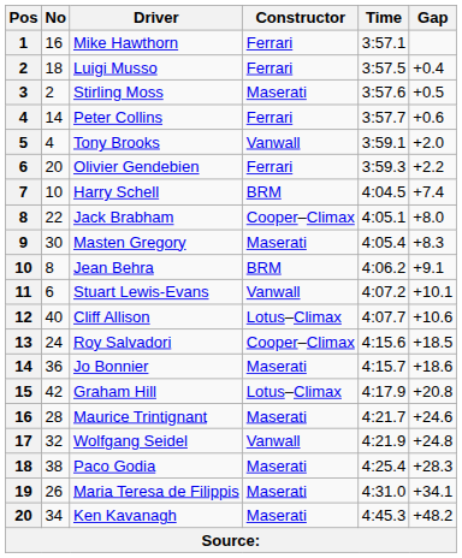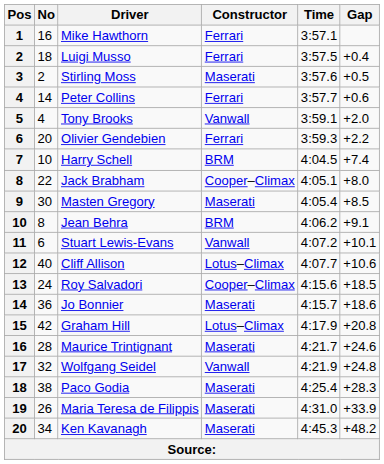 <table class="wikitable sortable" style="font-size: 95%">
 <tr>
 <th>Pos</th>
 <th>No</th>
 <th>Driver</th>
 <th>Constructor</th>
 <th>Time</th>
 <th>Gap</th>
 </tr>
 <tr>
 <th>1</th>
 <td>16</td>
 <td> <a href='#'>Mike Hawthorn</a></td>
 <td><a href='#'>Ferrari</a></td>
 <td>3:57.1</td>
 <td></td>
 </tr>
 <tr>
 <th>2</th>
 <td>18</td>
 <td> <a href='#'>Luigi Musso</a></td>
 <td><a href='#'>Ferrari</a></td>
 <td>3:57.5</td>
 <td>+0.4</td>
 </tr>
 <tr>
 <th>3</th>
 <td>2</td>
 <td> <a href='#'>Stirling Moss</a></td>
 <td><a href='#'>Maserati</a></td>
 <td>3:57.6</td>
 <td>+0.5</td>
 </tr>
 <tr>
 <th>4</th>
 <td>14</td>
 <td> <a href='#'>Peter Collins</a></td>
 <td><a href='#'>Ferrari</a></td>
 <td>3:57.7</td>
 <td>+0.6</td>
 </tr>
 <tr>
 <th>5</th>
 <td>4</td>
 <td> <a href='#'>Tony Brooks</a></td>
 <td><a href='#'>Vanwall</a></td>
 <td>3:59.1</td>
 <td>+2.0</td>
 </tr>
 <tr>
 <th>6</th>
 <td>20</td>
 <td> <a href='#'>Olivier Gendebien</a></td>
 <td><a href='#'>Ferrari</a></td>
 <td>3:59.3</td>
 <td>+2.2</td>
 </tr>
 <tr>
 <th>7</th>
 <td>10</td>
 <td> <a href='#'>Harry Schell</a></td>
 <td><a href='#'>BRM</a></td>
 <td>4:04.5</td>
 <td>+7.4</td>
 </tr>
 <tr>
 <th>8</th>
 <td>22</td>
 <td> <a href='#'>Jack Brabham</a></td>
 <td><a href='#'>Cooper</a>–<a href='#'>Climax</a></td>
 <td>4:05.1</td>
 <td>+8.0</td>
 </tr>
 <tr>
 <th>9</th>
 <td>30</td>
 <td> <a href='#'>Masten Gregory</a></td>
 <td><a href='#'>Maserati</a></td>
 <td>4:05.4</td>
-<td>+8.3</td>
+<td>+8.5</td>
 </tr>
 <tr>
 <th>10</th>
 <td>8</td>
 <td> <a href='#'>Jean Behra</a></td>
 <td><a href='#'>BRM</a></td>
 <td>4:06.2</td>
 <td>+9.1</td>
 </tr>
 <tr>
 <th>11</th>
 <td>6</td>
 <td> <a href='#'>Stuart Lewis-Evans</a></td>
 <td><a href='#'>Vanwall</a></td>
 <td>4:07.2</td>
 <td>+10.1</td>
 </tr>
 <tr>
 <th>12</th>
 <td>40</td>
 <td> <a href='#'>Cliff Allison</a></td>
 <td><a href='#'>Lotus</a>–<a href='#'>Climax</a></td>
 <td>4:07.7</td>
 <td>+10.6</td>
 </tr>
 <tr>
 <th>13</th>
 <td>24</td>
 <td> <a href='#'>Roy Salvadori</a></td>
 <td><a href='#'>Cooper</a>–<a href='#'>Climax</a></td>
 <td>4:15.6</td>
 <td>+18.5</td>
 </tr>
 <tr>
 <th>14</th>
 <td>36</td>
 <td> <a href='#'>Jo Bonnier</a></td>
 <td><a href='#'>Maserati</a></td>
 <td>4:15.7</td>
 <td>+18.6</td>
 </tr>
 <tr>
 <th>15</th>
 <td>42</td>
 <td> <a href='#'>Graham Hill</a></td>
 <td><a href='#'>Lotus</a>–<a href='#'>Climax</a></td>
 <td>4:17.9</td>
 <td>+20.8</td>
 </tr>
 <tr>
 <th>16</th>
 <td>28</td>
 <td> <a href='#'>Maurice Trintignant</a></td>
 <td><a href='#'>Maserati</a></td>
 <td>4:21.7</td>
 <td>+24.6</td>
 </tr>
 <tr>
 <th>17</th>
 <td>32</td>
 <td> <a href='#'>Wolfgang Seidel</a></td>
 <td><a href='#'>Vanwall</a></td>
 <td>4:21.9</td>
 <td>+24.8</td>
 </tr>
 <tr>
 <th>18</th>
 <td>38</td>
 <td> <a href='#'>Paco Godia</a></td>
 <td><a href='#'>Maserati</a></td>
 <td>4:25.4</td>
 <td>+28.3</td>
 </tr>
 <tr>
 <th>19</th>
 <td>26</td>
 <td> <a href='#'>Maria Teresa de Filippis</a></td>
 <td><a href='#'>Maserati</a></td>
 <td>4:31.0</td>
-<td>+34.1</td>
+<td>+33.9</td>
 </tr>
 <tr>
 <th>20</th>
 <td>34</td>
 <td> <a href='#'>Ken Kavanagh</a></td>
 <td><a href='#'>Maserati</a></td>
 <td>4:45.3</td>
 <td>+48.2</td>
 </tr>
 <tr>
 <th colspan=6>Source:</th>
 </tr>
 </table>
